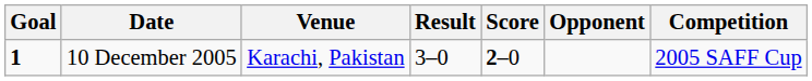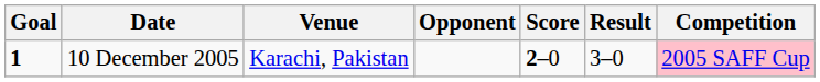 <table class="wikitable">
 <tr>
 <th>Goal</th>
 <th>Date</th>
 <th>Venue</th>
+<th>Opponent</th>
+<th>Score</th>
 <th>Result</th>
-<th>Score</th>
-<th>Opponent</th>
 <th>Competition</th>
 </tr>
 <tr>
 <td><strong>1</strong></td>
 <td>10 December 2005</td>
 <td><a href='#'>Karachi</a>, <a href='#'>Pakistan</a></td>
+<td></td>
+<td><strong>2</strong>–0</td>
 <td>3–0</td>
-<td><strong>2</strong>–0</td>
-<td></td>
-<td><a href='#'>2005 SAFF Cup</a></td>
+<td style="background: pink;"><a href='#'>2005 SAFF Cup</a></td>
 </tr>
 </table>
